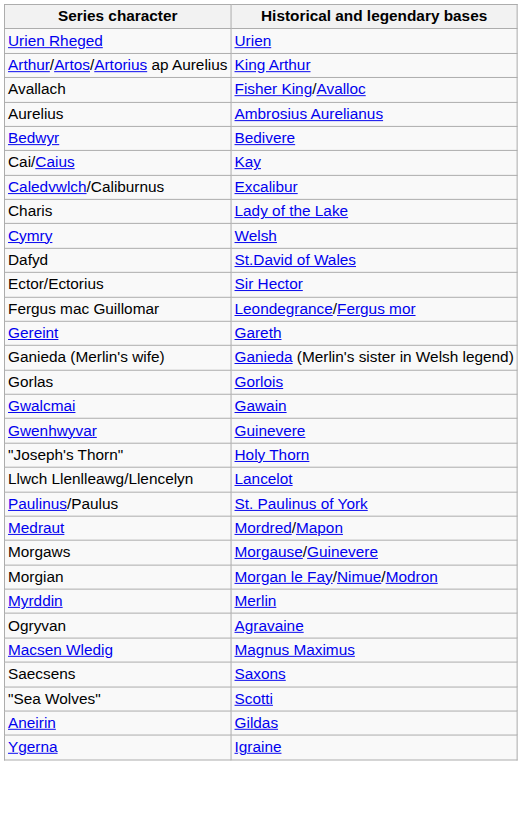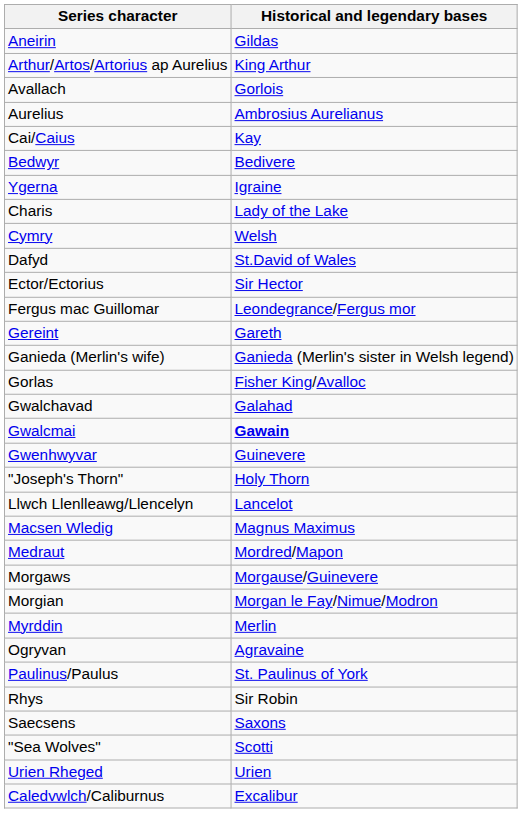 <table class="wikitable">
 <tr>
 <th>Series character</th>
 <th>Historical and legendary bases</th>
 </tr>
 <tr>
-<td><a href='#'>Urien Rheged</a></td>
-<td><a href='#'>Urien</a></td>
+<td><a href='#'>Aneirin</a></td>
+<td><a href='#'>Gildas</a></td>
 </tr>
 <tr>
 <td><a href='#'>Arthur</a>/<a href='#'>Artos</a>/<a href='#'>Artorius</a> ap Aurelius</td>
 <td><a href='#'>King Arthur</a></td>
 </tr>
 <tr>
 <td>Avallach</td>
-<td><a href='#'>Fisher King</a>/<a href='#'>Avalloc</a></td>
+<td><a href='#'>Gorlois</a></td>
 </tr>
 <tr>
 <td>Aurelius</td>
 <td><a href='#'>Ambrosius Aurelianus</a></td>
 </tr>
 <tr>
+<td>Cai/<a href='#'>Caius</a></td>
+<td><a href='#'>Kay</a></td>
+</tr>
+<tr>
 <td><a href='#'>Bedwyr</a></td>
 <td><a href='#'>Bedivere</a></td>
 </tr>
 <tr>
-<td>Cai/<a href='#'>Caius</a></td>
-<td><a href='#'>Kay</a></td>
-</tr>
-<tr>
-<td><a href='#'>Caledvwlch</a>/Caliburnus</td>
-<td><a href='#'>Excalibur</a></td>
+<td><a href='#'>Ygerna</a></td>
+<td><a href='#'>Igraine</a></td>
 </tr>
 <tr>
 <td>Charis</td>
 <td><a href='#'>Lady of the Lake</a></td>
 </tr>
 <tr>
 <td><a href='#'>Cymry</a></td>
 <td><a href='#'>Welsh</a></td>
 </tr>
 <tr>
 <td>Dafyd</td>
 <td><a href='#'>St.David of Wales</a></td>
 </tr>
 <tr>
 <td>Ector/Ectorius</td>
 <td><a href='#'>Sir Hector</a></td>
 </tr>
 <tr>
 <td>Fergus mac Guillomar</td>
 <td><a href='#'>Leondegrance</a>/<a href='#'>Fergus mor</a></td>
 </tr>
 <tr>
 <td><a href='#'>Gereint</a></td>
 <td><a href='#'>Gareth</a></td>
 </tr>
 <tr>
 <td>Ganieda (Merlin's wife)</td>
 <td><a href='#'>Ganieda</a> (Merlin's sister in Welsh legend)</td>
 </tr>
 <tr>
 <td>Gorlas</td>
-<td><a href='#'>Gorlois</a></td>
+<td><a href='#'>Fisher King</a>/<a href='#'>Avalloc</a></td>
+</tr>
+<tr>
+<td>Gwalchavad</td>
+<td><a href='#'>Galahad</a></td>
 </tr>
 <tr>
 <td><a href='#'>Gwalcmai</a></td>
-<td><a href='#'>Gawain</a></td>
+<td><strong><a href='#'>Gawain</a></strong></td>
 </tr>
 <tr>
 <td><a href='#'>Gwenhwyvar</a></td>
 <td><a href='#'>Guinevere</a></td>
 </tr>
 <tr>
 <td>"Joseph's Thorn"</td>
 <td><a href='#'>Holy Thorn</a></td>
 </tr>
 <tr>
 <td>Llwch Llenlleawg/Llencelyn</td>
 <td><a href='#'>Lancelot</a></td>
 </tr>
 <tr>
-<td><a href='#'>Paulinus</a>/Paulus</td>
-<td><a href='#'>St. Paulinus of York</a></td>
+<td><a href='#'>Macsen Wledig</a></td>
+<td><a href='#'>Magnus Maximus</a></td>
 </tr>
 <tr>
 <td><a href='#'>Medraut</a></td>
 <td><a href='#'>Mordred</a>/<a href='#'>Mapon</a></td>
 </tr>
 <tr>
 <td>Morgaws</td>
 <td><a href='#'>Morgause</a>/<a href='#'>Guinevere</a></td>
 </tr>
 <tr>
 <td>Morgian</td>
 <td><a href='#'>Morgan le Fay</a>/<a href='#'>Nimue</a>/<a href='#'>Modron</a></td>
 </tr>
 <tr>
 <td><a href='#'>Myrddin</a></td>
 <td><a href='#'>Merlin</a></td>
 </tr>
 <tr>
 <td>Ogryvan</td>
 <td><a href='#'>Agravaine</a></td>
 </tr>
 <tr>
-<td><a href='#'>Macsen Wledig</a></td>
-<td><a href='#'>Magnus Maximus</a></td>
+<td><a href='#'>Paulinus</a>/Paulus</td>
+<td><a href='#'>St. Paulinus of York</a></td>
+</tr>
+<tr>
+<td>Rhys</td>
+<td>Sir Robin</td>
 </tr>
 <tr>
 <td>Saecsens</td>
 <td><a href='#'>Saxons</a></td>
 </tr>
 <tr>
 <td>"Sea Wolves"</td>
 <td><a href='#'>Scotti</a></td>
 </tr>
 <tr>
-<td><a href='#'>Aneirin</a></td>
-<td><a href='#'>Gildas</a></td>
+<td><a href='#'>Urien Rheged</a></td>
+<td><a href='#'>Urien</a></td>
 </tr>
 <tr>
-<td><a href='#'>Ygerna</a></td>
-<td><a href='#'>Igraine</a></td>
+<td><a href='#'>Caledvwlch</a>/Caliburnus</td>
+<td><a href='#'>Excalibur</a></td>
 </tr>
 </table>
